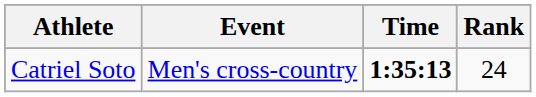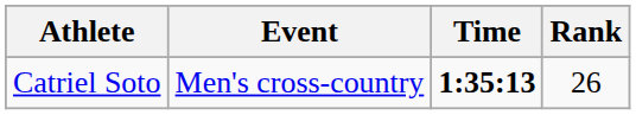 <table class="wikitable" border="1" style="font-size:90%">
 <tr>
 <th>Athlete</th>
 <th>Event</th>
 <th>Time</th>
 <th>Rank</th>
 </tr>
 <tr align=center>
 <td align="left"><a href='#'>Catriel Soto</a></td>
 <td align="left"><a href='#'>Men's cross-country</a></td>
 <td><strong>1:35:13</strong></td>
-<td>24</td>
+<td>26</td>
 </tr>
 </table>
